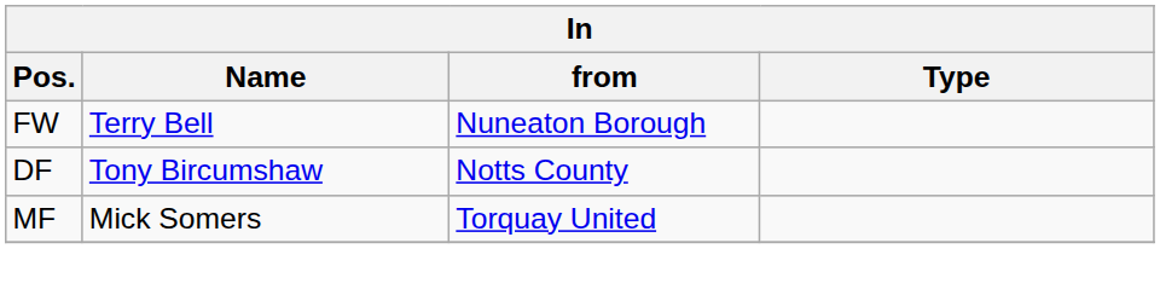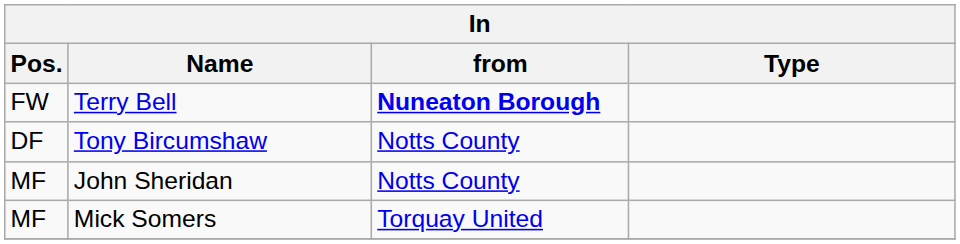 <table class="wikitable" style="font-size:100%;width:99%;">
 <tr>
 <th colspan="4">In</th>
 </tr>
 <tr>
 <th width=3%>Pos.</th>
 <th width=33%>Name</th>
 <th width=28%>from</th>
 <th width=36%>Type</th>
 </tr>
 <tr>
 <td>FW</td>
 <td><a href='#'>Terry Bell</a></td>
-<td><a href='#'>Nuneaton Borough</a></td>
+<td><strong><a href='#'>Nuneaton Borough</a></strong></td>
 <td></td>
 </tr>
 <tr>
 <td>DF</td>
 <td><a href='#'>Tony Bircumshaw</a></td>
+<td><a href='#'>Notts County</a></td>
+<td></td>
+</tr>
+<tr>
+<td>MF</td>
+<td>John Sheridan</td>
 <td><a href='#'>Notts County</a></td>
 <td></td>
 </tr>
 <tr>
 <td>MF</td>
 <td>Mick Somers</td>
 <td><a href='#'>Torquay United</a></td>
 <td></td>
 </tr>
 <tr>
 </tr>
 </table>
